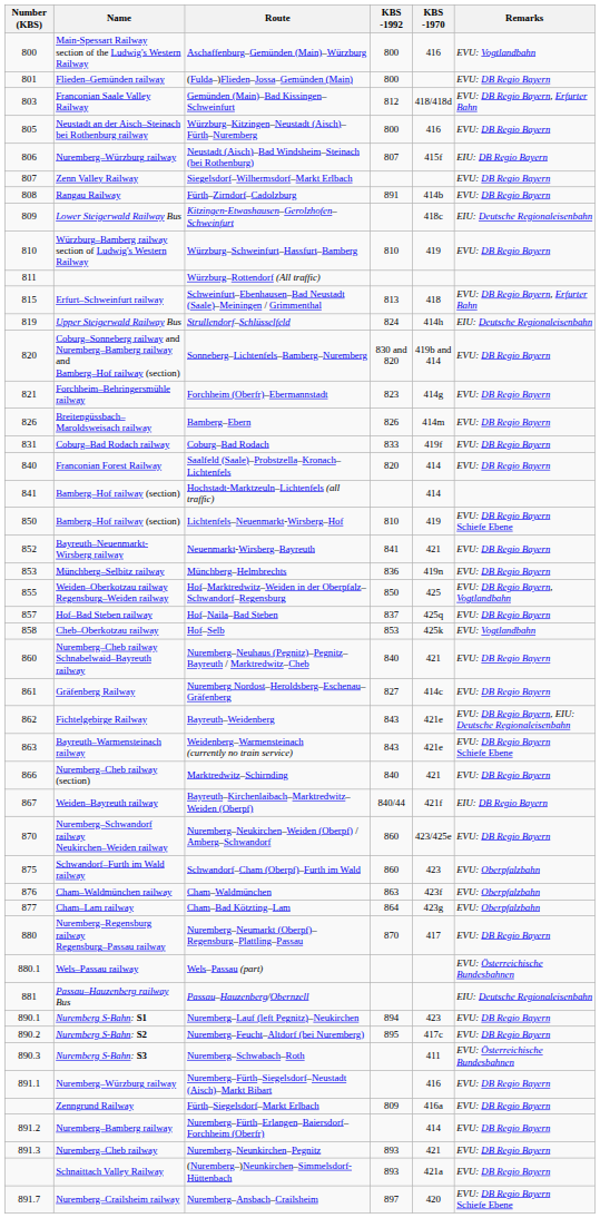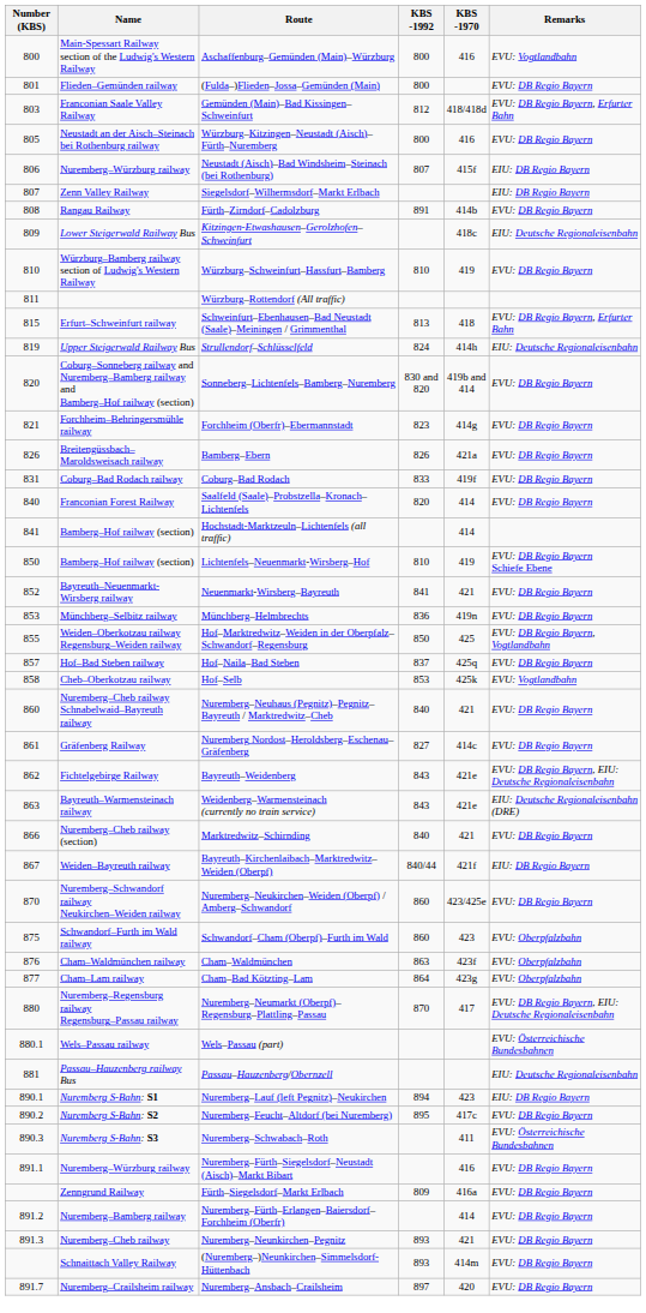 <table class="wikitable" style="Font-Size: 90%">
 <tr class="hintergrundfarbe6">
 <th style="text-align:center; width:65px;">Number <br> (KBS)</th>
 <th>Name</th>
 <th>Route</th>
 <th style="width:55px;">KBS -1992</th>
 <th style="width:55px;">KBS -1970</th>
 <th>Remarks</th>
 </tr>
 <tr>
 <td style="text-align:center;">800</td>
 <td><a href='#'>Main-Spessart Railway</a> <br> section of the <a href='#'>Ludwig's Western Railway</a></td>
 <td><a href='#'>Aschaffenburg</a>–<a href='#'>Gemünden (Main)</a>–<a href='#'>Würzburg</a></td>
 <td style="text-align:center;">800</td>
 <td style="text-align:center;">416</td>
 <td><em>EVU: <a href='#'>Vogtlandbahn</a></em></td>
 </tr>
 <tr>
 <td style="text-align:center;">801</td>
 <td><a href='#'>Flieden–Gemünden railway</a></td>
 <td>(<a href='#'>Fulda</a>–)<a href='#'>Flieden</a>–<a href='#'>Jossa</a>–<a href='#'>Gemünden (Main)</a></td>
 <td style="text-align:center;">800</td>
 <td style="text-align:center;"></td>
 <td><em>EVU: <a href='#'>DB Regio Bayern</a></em></td>
 </tr>
 <tr>
 <td style="text-align:center;">803</td>
 <td><a href='#'>Franconian Saale Valley Railway</a></td>
 <td><a href='#'>Gemünden (Main)</a>–<a href='#'>Bad Kissingen</a>–<a href='#'>Schweinfurt</a></td>
 <td style="text-align:center;">812</td>
 <td style="text-align:center;">418/418d</td>
 <td><em>EVU: <a href='#'>DB Regio Bayern</a>, <a href='#'>Erfurter Bahn</a></em></td>
 </tr>
 <tr>
 <td style="text-align:center;">805</td>
 <td><a href='#'>Neustadt an der Aisch–Steinach bei Rothenburg railway</a></td>
 <td><a href='#'>Würzburg</a>–<a href='#'>Kitzingen</a>–<a href='#'>Neustadt (Aisch)</a>–<a href='#'>Fürth</a>–<a href='#'>Nuremberg</a></td>
 <td style="text-align:center;">800</td>
 <td style="text-align:center;">416</td>
 <td><em>EVU: <a href='#'>DB Regio Bayern</a></em></td>
 </tr>
 <tr>
 <td style="text-align:center;">806</td>
 <td><a href='#'>Nuremberg–Würzburg railway</a></td>
 <td><a href='#'>Neustadt (Aisch)</a>–<a href='#'>Bad Windsheim</a>–<a href='#'>Steinach (bei Rothenburg)</a></td>
 <td style="text-align:center;">807</td>
 <td style="text-align:center;">415f</td>
 <td><em>EIU: <a href='#'>DB Regio Bayern</a></em></td>
 </tr>
 <tr>
 <td style="text-align:center;">807</td>
 <td><a href='#'>Zenn Valley Railway</a></td>
 <td><a href='#'>Siegelsdorf</a>–<a href='#'>Wilhermsdorf</a>–<a href='#'>Markt Erlbach</a></td>
 <td style="text-align:center;"></td>
 <td style="text-align:center;"></td>
-<td><em>EVU: <a href='#'>DB Regio Bayern</a></em></td>
+<td><em>EIU: <a href='#'>DB Regio Bayern</a></em></td>
 </tr>
 <tr>
 <td style="text-align:center;">808</td>
 <td><a href='#'>Rangau Railway</a></td>
 <td><a href='#'>Fürth</a>–<a href='#'>Zirndorf</a>–<a href='#'>Cadolzburg</a></td>
 <td style="text-align:center;">891</td>
 <td style="text-align:center;">414b</td>
 <td><em>EVU: <a href='#'>DB Regio Bayern</a></em></td>
 </tr>
 <tr>
 <td style="text-align:center;">809</td>
 <td><em><a href='#'>Lower Steigerwald Railway</a> Bus</em></td>
 <td><em><a href='#'>Kitzingen-Etwashausen</a>–<a href='#'>Gerolzhofen</a>–<a href='#'>Schweinfurt</a></em></td>
 <td style="text-align:center;"></td>
 <td style="text-align:center;">418c</td>
 <td><em>EIU: <a href='#'>Deutsche Regionaleisenbahn</a></em></td>
 </tr>
 <tr>
 <td style="text-align:center;">810</td>
 <td><a href='#'>Würzburg–Bamberg railway</a> <br> section of <a href='#'>Ludwig's Western Railway</a></td>
 <td><a href='#'>Würzburg</a>–<a href='#'>Schweinfurt</a>–<a href='#'>Hassfurt</a>–<a href='#'>Bamberg</a></td>
 <td style="text-align:center;">810</td>
 <td style="text-align:center;">419</td>
 <td><em>EVU: <a href='#'>DB Regio Bayern</a></em></td>
 </tr>
 <tr>
 <td style="text-align:center;">811</td>
 <td></td>
 <td><a href='#'>Würzburg</a>–<a href='#'>Rottendorf</a> <em>(All traffic)</em></td>
 <td style="text-align:center;"></td>
 <td style="text-align:center;"></td>
 <td></td>
 </tr>
 <tr>
 <td style="text-align:center;">815</td>
 <td><a href='#'>Erfurt–Schweinfurt railway</a></td>
 <td><a href='#'>Schweinfurt</a>–<a href='#'>Ebenhausen</a>–<a href='#'>Bad Neustadt (Saale)</a>–<a href='#'>Meiningen</a> / <a href='#'>Grimmenthal</a></td>
 <td style="text-align:center;">813</td>
 <td style="text-align:center;">418</td>
 <td><em>EVU: <a href='#'>DB Regio Bayern</a>, <a href='#'>Erfurter Bahn</a></em></td>
 </tr>
 <tr>
 <td style="text-align:center;">819</td>
 <td><em><a href='#'>Upper Steigerwald Railway</a> Bus</em></td>
 <td><em><a href='#'>Strullendorf</a>–<a href='#'>Schlüsselfeld</a></em></td>
 <td style="text-align:center;">824</td>
 <td style="text-align:center;">414h</td>
 <td><em>EIU: <a href='#'>Deutsche Regionaleisenbahn</a></em></td>
 </tr>
 <tr>
 <td style="text-align:center;">820</td>
 <td><a href='#'>Coburg–Sonneberg railway</a> and <br> <a href='#'>Nuremberg–Bamberg railway</a> and <br> <a href='#'>Bamberg–Hof railway</a> (section)</td>
 <td><a href='#'>Sonneberg</a>–<a href='#'>Lichtenfels</a>–<a href='#'>Bamberg</a>–<a href='#'>Nuremberg</a></td>
 <td style="text-align:center;">830 and 820</td>
 <td style="text-align:center;">419b and 414</td>
 <td><em>EVU: <a href='#'>DB Regio Bayern</a></em></td>
 </tr>
 <tr>
 <td style="text-align:center;">821</td>
 <td><a href='#'>Forchheim–Behringersmühle railway</a></td>
 <td><a href='#'>Forchheim (Oberfr)</a>–<a href='#'>Ebermannstadt</a></td>
 <td style="text-align:center;">823</td>
 <td style="text-align:center;">414g</td>
 <td><em>EVU: <a href='#'>DB Regio Bayern</a></em></td>
 </tr>
 <tr>
 <td style="text-align:center;">826</td>
 <td><a href='#'>Breitengüssbach–Maroldsweisach railway</a></td>
 <td><a href='#'>Bamberg</a>–<a href='#'>Ebern</a></td>
 <td style="text-align:center;">826</td>
-<td style="text-align:center;">414m</td>
+<td style="text-align:center;">421a</td>
 <td><em>EVU: <a href='#'>DB Regio Bayern</a></em></td>
 </tr>
 <tr>
 <td style="text-align:center;">831</td>
 <td><a href='#'>Coburg–Bad Rodach railway</a></td>
 <td><a href='#'>Coburg</a>–<a href='#'>Bad Rodach</a></td>
 <td style="text-align:center;">833</td>
 <td style="text-align:center;">419f</td>
 <td><em>EVU: <a href='#'>DB Regio Bayern</a></em></td>
 </tr>
 <tr>
 <td style="text-align:center;">840</td>
 <td><a href='#'>Franconian Forest Railway</a></td>
 <td><a href='#'>Saalfeld (Saale)</a>–<a href='#'>Probstzella</a>–<a href='#'>Kronach</a>–<a href='#'>Lichtenfels</a></td>
 <td style="text-align:center;">820</td>
 <td style="text-align:center;">414</td>
 <td><em>EVU: <a href='#'>DB Regio Bayern</a></em></td>
 </tr>
 <tr>
 <td style="text-align:center;">841</td>
 <td><a href='#'>Bamberg–Hof railway</a> (section)</td>
 <td><a href='#'>Hochstadt-Marktzeuln</a>–<a href='#'>Lichtenfels</a> <em>(all traffic)</em></td>
 <td style="text-align:center;"></td>
 <td style="text-align:center;">414</td>
 <td></td>
 </tr>
 <tr>
 <td style="text-align:center;">850</td>
 <td><a href='#'>Bamberg–Hof railway</a> (section)</td>
 <td><a href='#'>Lichtenfels</a>–<a href='#'>Neuenmarkt</a>-<a href='#'>Wirsberg</a>–<a href='#'>Hof</a></td>
 <td style="text-align:center;">810</td>
 <td style="text-align:center;">419</td>
 <td><em>EVU: <a href='#'>DB Regio Bayern</a></em> <br> <a href='#'>Schiefe Ebene</a></td>
 </tr>
 <tr>
 <td style="text-align:center;">852</td>
 <td><a href='#'>Bayreuth–Neuenmarkt-Wirsberg railway</a></td>
 <td><a href='#'>Neuenmarkt</a>-<a href='#'>Wirsberg</a>–<a href='#'>Bayreuth</a></td>
 <td style="text-align:center;">841</td>
 <td style="text-align:center;">421</td>
 <td><em>EVU: <a href='#'>DB Regio Bayern</a></em></td>
 </tr>
 <tr>
 <td style="text-align:center;">853</td>
 <td><a href='#'>Münchberg–Selbitz railway</a></td>
 <td><a href='#'>Münchberg</a>–<a href='#'>Helmbrechts</a></td>
 <td style="text-align:center;">836</td>
 <td style="text-align:center;">419n</td>
 <td><em>EVU: <a href='#'>DB Regio Bayern</a></em></td>
 </tr>
 <tr>
 <td style="text-align:center;">855</td>
 <td><a href='#'>Weiden–Oberkotzau railway</a><br><a href='#'>Regensburg–Weiden railway</a></td>
 <td><a href='#'>Hof</a>–<a href='#'>Marktredwitz</a>–<a href='#'>Weiden in der Oberpfalz</a>–<a href='#'>Schwandorf</a>–<a href='#'>Regensburg</a></td>
 <td style="text-align:center;">850</td>
 <td style="text-align:center;">425</td>
 <td><em>EVU: <a href='#'>DB Regio Bayern</a>, <a href='#'>Vogtlandbahn</a></em></td>
 </tr>
 <tr>
 <td style="text-align:center;">857</td>
 <td><a href='#'>Hof–Bad Steben railway</a></td>
 <td><a href='#'>Hof</a>–<a href='#'>Naila</a>–<a href='#'>Bad Steben</a></td>
 <td style="text-align:center;">837</td>
 <td style="text-align:center;">425q</td>
 <td><em>EVU: <a href='#'>DB Regio Bayern</a></em></td>
 </tr>
 <tr>
 <td style="text-align:center;">858</td>
 <td><a href='#'>Cheb–Oberkotzau railway</a></td>
 <td><a href='#'>Hof</a>–<a href='#'>Selb</a></td>
 <td style="text-align:center;">853</td>
 <td style="text-align:center;">425k</td>
 <td><em>EVU: <a href='#'>Vogtlandbahn</a></em></td>
 </tr>
 <tr>
 <td style="text-align:center;">860</td>
 <td><a href='#'>Nuremberg–Cheb railway</a> <br> <a href='#'>Schnabelwaid–Bayreuth railway</a></td>
 <td><a href='#'>Nuremberg</a>–<a href='#'>Neuhaus (Pegnitz)</a>–<a href='#'>Pegnitz</a>–<a href='#'>Bayreuth</a> / <a href='#'>Marktredwitz</a>–<a href='#'>Cheb</a></td>
 <td style="text-align:center;">840</td>
 <td style="text-align:center;">421</td>
 <td><em>EVU: <a href='#'>DB Regio Bayern</a></em></td>
 </tr>
 <tr>
 <td style="text-align:center;">861</td>
 <td><a href='#'>Gräfenberg Railway</a></td>
 <td><a href='#'>Nuremberg Nordost</a>–<a href='#'>Heroldsberg</a>–<a href='#'>Eschenau</a>–<a href='#'>Gräfenberg</a></td>
 <td style="text-align:center;">827</td>
 <td style="text-align:center;">414c</td>
 <td><em>EVU: <a href='#'>DB Regio Bayern</a></em></td>
 </tr>
 <tr>
 <td style="text-align:center;">862</td>
 <td><a href='#'>Fichtelgebirge Railway</a></td>
 <td><a href='#'>Bayreuth</a>–<a href='#'>Weidenberg</a></td>
 <td style="text-align:center;">843</td>
 <td style="text-align:center;">421e</td>
 <td><em>EVU: <a href='#'>DB Regio Bayern</a></em>, <em>EIU: <a href='#'>Deutsche Regionaleisenbahn</a></em></td>
 </tr>
 <tr>
 <td style="text-align:center;">863</td>
 <td><a href='#'>Bayreuth–Warmensteinach railway</a></td>
 <td><a href='#'>Weidenberg</a>–<a href='#'>Warmensteinach</a> <br> <em>(currently no train service)</em></td>
 <td style="text-align:center;">843</td>
 <td style="text-align:center;">421e</td>
-<td><em>EVU: <a href='#'>DB Regio Bayern</a></em> <br> <a href='#'>Schiefe Ebene</a></td>
+<td><em>EIU: <a href='#'>Deutsche Regionaleisenbahn</a> (DRE)</em></td>
 </tr>
 <tr>
 <td style="text-align:center;">866</td>
 <td><a href='#'>Nuremberg–Cheb railway</a> (section)</td>
 <td><a href='#'>Marktredwitz</a>–<a href='#'>Schirnding</a></td>
 <td style="text-align:center;">840</td>
 <td style="text-align:center;">421</td>
 <td><em>EVU: <a href='#'>DB Regio Bayern</a></em></td>
 </tr>
 <tr>
 <td style="text-align:center;">867</td>
 <td><a href='#'>Weiden–Bayreuth railway</a></td>
 <td><a href='#'>Bayreuth</a>–<a href='#'>Kirchenlaibach</a>–<a href='#'>Marktredwitz</a>–<a href='#'>Weiden (Oberpf)</a></td>
 <td style="text-align:center;">840/44</td>
 <td style="text-align:center;">421f</td>
 <td><em>EIU: <a href='#'>DB Regio Bayern</a></em></td>
 </tr>
 <tr>
 <td style="text-align:center;">870</td>
 <td><a href='#'>Nuremberg–Schwandorf railway</a> <br> <a href='#'>Neukirchen–Weiden railway</a></td>
 <td><a href='#'>Nuremberg</a>–<a href='#'>Neukirchen</a>–<a href='#'>Weiden (Oberpf)</a> / <a href='#'>Amberg</a>–<a href='#'>Schwandorf</a></td>
 <td style="text-align:center;">860</td>
 <td style="text-align:center;">423/425e</td>
 <td><em>EVU: <a href='#'>DB Regio Bayern</a></em></td>
 </tr>
 <tr>
 <td style="text-align:center;">875</td>
 <td><a href='#'>Schwandorf–Furth im Wald railway</a></td>
 <td><a href='#'>Schwandorf</a>–<a href='#'>Cham (Oberpf)</a>–<a href='#'>Furth im Wald</a></td>
 <td style="text-align:center;">860</td>
 <td style="text-align:center;">423</td>
 <td><em>EVU: <a href='#'>Oberpfalzbahn</a></em></td>
 </tr>
 <tr>
 <td style="text-align:center;">876</td>
 <td><a href='#'>Cham–Waldmünchen railway</a></td>
 <td><a href='#'>Cham</a>–<a href='#'>Waldmünchen</a></td>
 <td style="text-align:center;">863</td>
 <td style="text-align:center;">423f</td>
 <td><em>EVU: <a href='#'>Oberpfalzbahn</a></em></td>
 </tr>
 <tr>
 <td style="text-align:center;">877</td>
 <td><a href='#'>Cham–Lam railway</a></td>
 <td><a href='#'>Cham</a>–<a href='#'>Bad Kötzting</a>–<a href='#'>Lam</a></td>
 <td style="text-align:center;">864</td>
 <td style="text-align:center;">423g</td>
 <td><em>EVU: <a href='#'>Oberpfalzbahn</a></em></td>
 </tr>
 <tr>
 <td style="text-align:center;">880</td>
 <td><a href='#'>Nuremberg–Regensburg railway</a> <br> <a href='#'>Regensburg–Passau railway</a></td>
 <td><a href='#'>Nuremberg</a>–<a href='#'>Neumarkt (Oberpf)</a>–<a href='#'>Regensburg</a>–<a href='#'>Plattling</a>–<a href='#'>Passau</a></td>
 <td style="text-align:center;">870</td>
 <td style="text-align:center;">417</td>
-<td><em>EVU: <a href='#'>DB Regio Bayern</a></em></td>
+<td><em>EVU: <a href='#'>DB Regio Bayern</a></em>, <em>EIU: <a href='#'>Deutsche Regionaleisenbahn</a></em></td>
 </tr>
 <tr>
 <td style="text-align:center;">880.1</td>
 <td><a href='#'>Wels–Passau railway</a></td>
 <td><a href='#'>Wels</a>–<a href='#'>Passau</a> <em>(part)</em></td>
 <td style="text-align:center;"></td>
 <td style="text-align:center;"></td>
 <td><em>EVU: <a href='#'>Österreichische Bundesbahnen</a></em></td>
 </tr>
 <tr>
 <td style="text-align:center;">881</td>
 <td><em><a href='#'>Passau–Hauzenberg railway</a> Bus</em></td>
 <td><em><a href='#'>Passau</a>–<a href='#'>Hauzenberg</a>/<a href='#'>Obernzell</a></em></td>
 <td style="text-align:center;"></td>
 <td style="text-align:center;"></td>
 <td><em>EIU: <a href='#'>Deutsche Regionaleisenbahn</a></em></td>
 </tr>
 <tr>
 <td style="text-align:center;">890.1</td>
 <td><em><a href='#'>Nuremberg S-Bahn</a>:</em> <strong>S1</strong></td>
 <td><a href='#'>Nuremberg</a>–<a href='#'>Lauf (left Pegnitz)</a>–<a href='#'>Neukirchen</a></td>
 <td style="text-align:center;">894</td>
 <td style="text-align:center;">423</td>
-<td><em>EVU: <a href='#'>DB Regio Bayern</a></em></td>
+<td><em>EIU: <a href='#'>DB Regio Bayern</a></em></td>
 </tr>
 <tr>
 <td style="text-align:center;">890.2</td>
 <td><em><a href='#'>Nuremberg S-Bahn</a>:</em> <strong>S2</strong></td>
 <td><a href='#'>Nuremberg</a>–<a href='#'>Feucht</a>–<a href='#'>Altdorf (bei Nuremberg)</a></td>
 <td style="text-align:center;">895</td>
 <td style="text-align:center;">417c</td>
 <td><em>EVU: <a href='#'>DB Regio Bayern</a></em></td>
 </tr>
 <tr>
 <td style="text-align:center;">890.3</td>
 <td><em><a href='#'>Nuremberg S-Bahn</a>:</em> <strong>S3</strong></td>
 <td><a href='#'>Nuremberg</a>–<a href='#'>Schwabach</a>–<a href='#'>Roth</a></td>
 <td style="text-align:center;"></td>
 <td style="text-align:center;">411</td>
 <td><em>EVU: <a href='#'>Österreichische Bundesbahnen</a></em></td>
 </tr>
 <tr>
 <td style="text-align:center;">891.1</td>
 <td><a href='#'>Nuremberg–Würzburg railway</a></td>
 <td><a href='#'>Nuremberg</a>–<a href='#'>Fürth</a>–<a href='#'>Siegelsdorf</a>–<a href='#'>Neustadt (Aisch)</a>–<a href='#'>Markt Bibart</a></td>
 <td style="text-align:center;"></td>
 <td style="text-align:center;">416</td>
 <td><em>EVU: <a href='#'>DB Regio Bayern</a></em></td>
 </tr>
 <tr>
 <td style="text-align:center;"></td>
 <td><a href='#'>Zenngrund Railway</a></td>
 <td><a href='#'>Fürth</a>–<a href='#'>Siegelsdorf</a>–<a href='#'>Markt Erlbach</a></td>
 <td style="text-align:center;">809</td>
 <td style="text-align:center;">416a</td>
 <td><em>EVU: <a href='#'>DB Regio Bayern</a></em></td>
 </tr>
 <tr>
 <td style="text-align:center;">891.2</td>
 <td><a href='#'>Nuremberg–Bamberg railway</a></td>
 <td><a href='#'>Nuremberg</a>–<a href='#'>Fürth</a>–<a href='#'>Erlangen</a>–<a href='#'>Baiersdorf</a>–<a href='#'>Forchheim (Oberfr)</a></td>
 <td style="text-align:center;"></td>
 <td style="text-align:center;">414</td>
 <td><em>EVU: <a href='#'>DB Regio Bayern</a></em></td>
 </tr>
 <tr>
 <td style="text-align:center;">891.3</td>
 <td><a href='#'>Nuremberg–Cheb railway</a></td>
 <td><a href='#'>Nuremberg</a>–<a href='#'>Neunkirchen</a>–<a href='#'>Pegnitz</a></td>
 <td style="text-align:center;">893</td>
 <td style="text-align:center;">421</td>
 <td><em>EVU: <a href='#'>DB Regio Bayern</a></em></td>
 </tr>
 <tr>
 <td style="text-align:center;"></td>
 <td><a href='#'>Schnaittach Valley Railway</a></td>
 <td>(<a href='#'>Nuremberg</a>–)<a href='#'>Neunkirchen</a>–<a href='#'>Simmelsdorf-Hüttenbach</a></td>
 <td style="text-align:center;">893</td>
-<td style="text-align:center;">421a</td>
+<td style="text-align:center;">414m</td>
 <td><em>EVU: <a href='#'>DB Regio Bayern</a></em></td>
 </tr>
 <tr>
 <td style="text-align:center;">891.7</td>
 <td><a href='#'>Nuremberg–Crailsheim railway</a></td>
 <td><a href='#'>Nuremberg</a>–<a href='#'>Ansbach</a>–<a href='#'>Crailsheim</a></td>
 <td style="text-align:center;">897</td>
 <td style="text-align:center;">420</td>
-<td><em>EVU: <a href='#'>DB Regio Bayern</a></em> <br> <a href='#'>Schiefe Ebene</a></td>
+<td><em>EVU: <a href='#'>DB Regio Bayern</a></em></td>
 </tr>
 </table>
